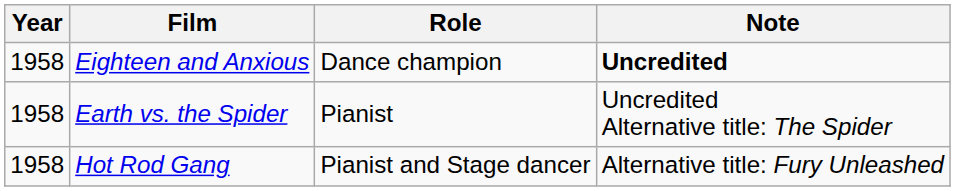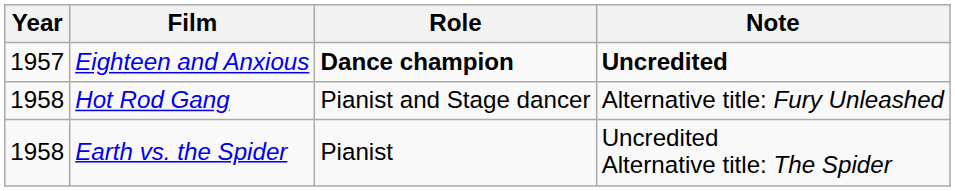 <table class="wikitable">
 <tr>
 <th>Year</th>
 <th>Film</th>
 <th>Role</th>
 <th>Note</th>
 </tr>
 <tr>
+<td>1957</td>
+<td><em><a href='#'>Eighteen and Anxious</a></em></td>
+<td><strong>Dance champion</strong></td>
+<td><strong>Uncredited</strong></td>
+</tr>
+<tr>
 <td>1958</td>
-<td><em><a href='#'>Eighteen and Anxious</a></em></td>
-<td>Dance champion</td>
-<td><strong>Uncredited</strong></td>
+<td><em><a href='#'>Hot Rod Gang</a></em></td>
+<td>Pianist and Stage dancer</td>
+<td>Alternative title: <em>Fury Unleashed</em></td>
 </tr>
 <tr>
 <td>1958</td>
 <td><em><a href='#'>Earth vs. the Spider</a></em></td>
 <td>Pianist</td>
 <td>Uncredited<br>Alternative title: <em>The Spider</em></td>
 </tr>
-<tr>
-<td>1958</td>
-<td><em><a href='#'>Hot Rod Gang</a></em></td>
-<td>Pianist and Stage dancer</td>
-<td>Alternative title: <em>Fury Unleashed</em></td>
-</tr>
 </table>
